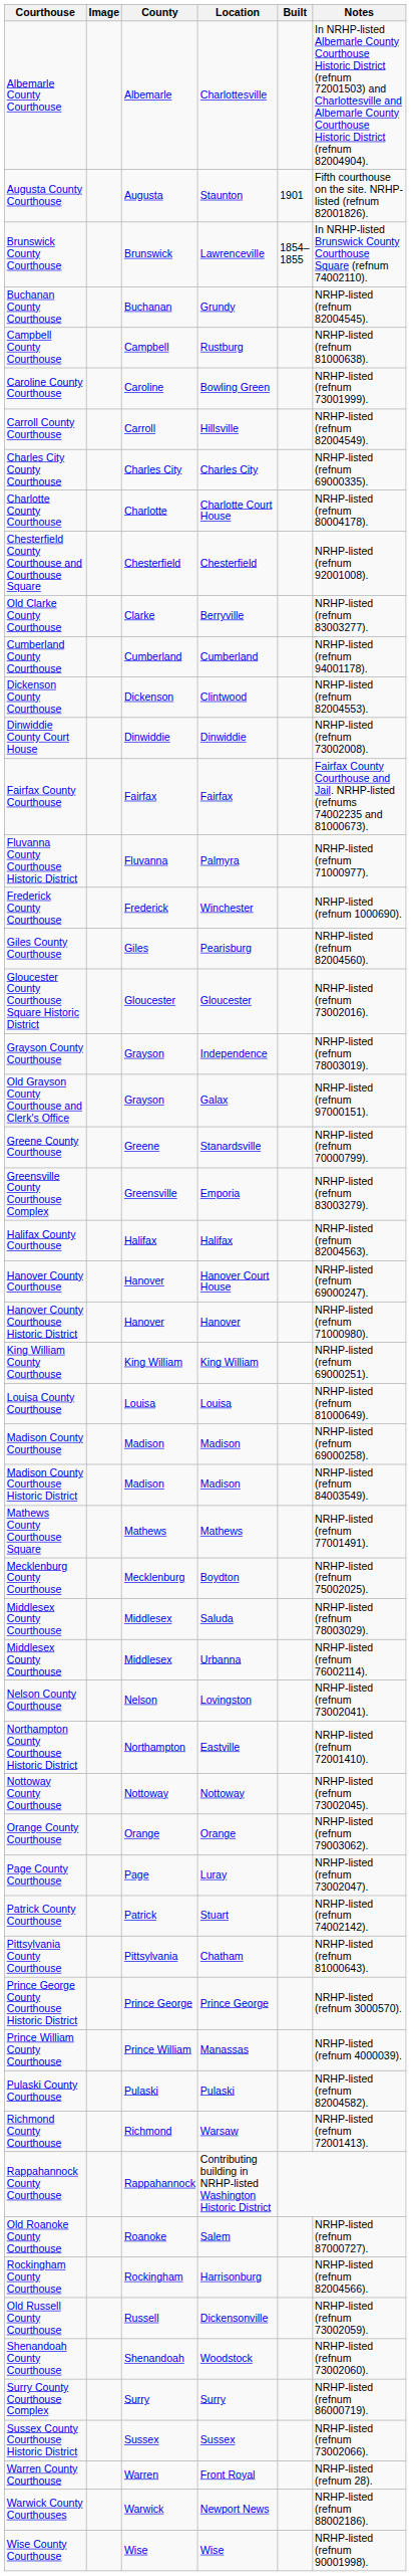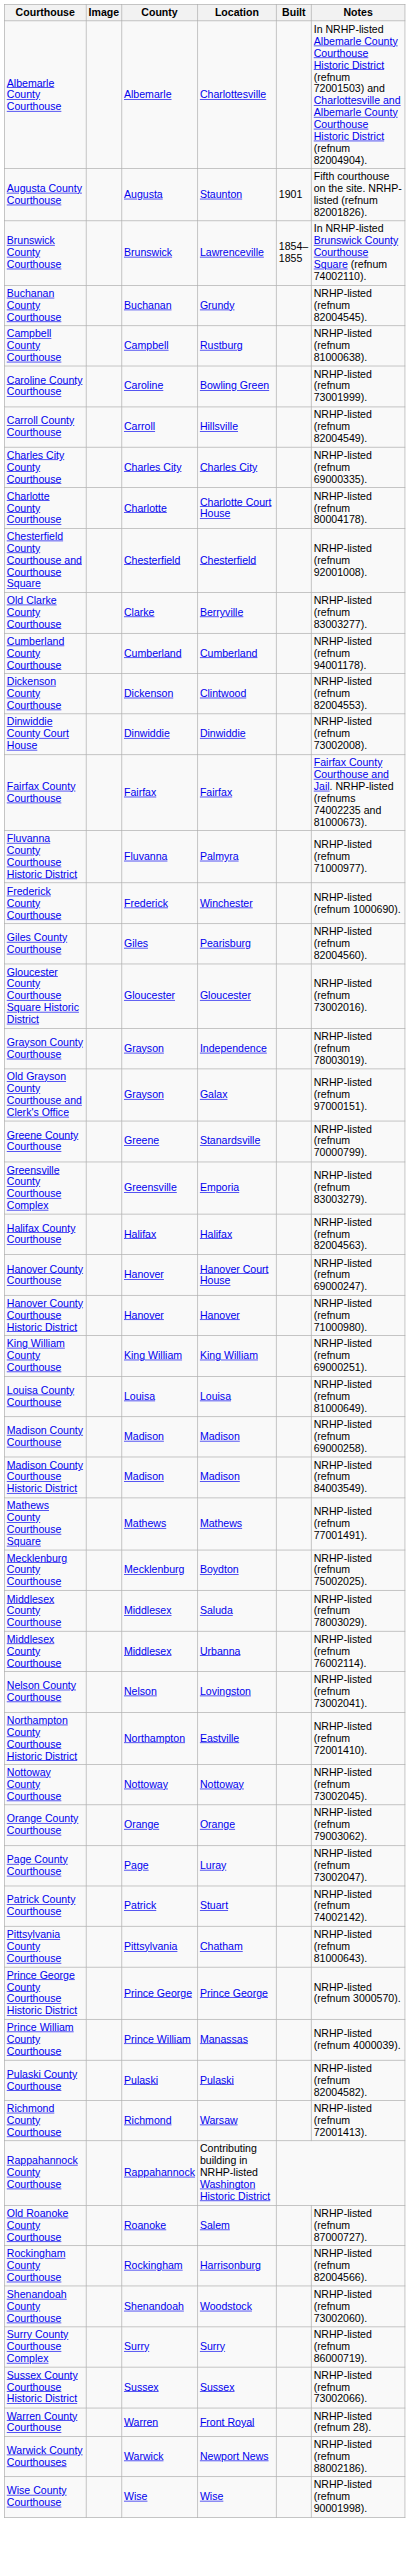 <table class="wikitable sortable sticky-header sort-under">
 <tr>
 <th>Courthouse</th>
 <th>Image</th>
 <th>County</th>
 <th>Location</th>
 <th>Built</th>
 <th>Notes</th>
 </tr>
 <tr>
 <td><a href='#'>Albemarle County Courthouse</a></td>
 <td></td>
 <td><a href='#'>Albemarle</a></td>
 <td><a href='#'>Charlottesville</a><br><small></small></td>
 <td></td>
 <td>In NRHP-listed <a href='#'>Albemarle County Courthouse Historic District</a> (refnum 72001503) and <a href='#'>Charlottesville and Albemarle County Courthouse Historic District</a> (refnum 82004904).</td>
 </tr>
 <tr>
 <td><a href='#'>Augusta County Courthouse</a></td>
 <td></td>
 <td><a href='#'>Augusta</a></td>
 <td><a href='#'>Staunton</a><br><small></small></td>
 <td>1901</td>
 <td>Fifth courthouse on the site. NRHP-listed (refnum 82001826).</td>
 </tr>
 <tr>
 <td><a href='#'>Brunswick County Courthouse</a></td>
 <td></td>
 <td><a href='#'>Brunswick</a></td>
 <td><a href='#'>Lawrenceville</a><br><small></small></td>
 <td>1854–1855</td>
 <td>In NRHP-listed <a href='#'>Brunswick County Courthouse Square</a> (refnum 74002110).</td>
 </tr>
 <tr>
 <td><a href='#'>Buchanan County Courthouse</a></td>
 <td></td>
 <td><a href='#'>Buchanan</a></td>
 <td><a href='#'>Grundy</a></td>
 <td></td>
 <td>NRHP-listed (refnum 82004545).</td>
 </tr>
 <tr>
 <td><a href='#'>Campbell County Courthouse</a></td>
 <td></td>
 <td><a href='#'>Campbell</a></td>
 <td><a href='#'>Rustburg</a></td>
 <td></td>
 <td>NRHP-listed (refnum 81000638).</td>
 </tr>
 <tr>
 <td><a href='#'>Caroline County Courthouse</a></td>
 <td></td>
 <td><a href='#'>Caroline</a></td>
 <td><a href='#'>Bowling Green</a></td>
 <td></td>
 <td>NRHP-listed (refnum 73001999).</td>
 </tr>
 <tr>
 <td><a href='#'>Carroll County Courthouse</a></td>
 <td></td>
 <td><a href='#'>Carroll</a></td>
 <td><a href='#'>Hillsville</a></td>
 <td></td>
 <td>NRHP-listed (refnum 82004549).</td>
 </tr>
 <tr>
 <td><a href='#'>Charles City County Courthouse</a></td>
 <td></td>
 <td><a href='#'>Charles City</a></td>
 <td><a href='#'>Charles City</a></td>
 <td></td>
 <td>NRHP-listed (refnum 69000335).</td>
 </tr>
 <tr>
 <td><a href='#'>Charlotte County Courthouse</a></td>
 <td></td>
 <td><a href='#'>Charlotte</a></td>
 <td><a href='#'>Charlotte Court House</a></td>
 <td></td>
 <td>NRHP-listed (refnum 80004178).</td>
 </tr>
 <tr>
 <td><a href='#'>Chesterfield County Courthouse and Courthouse Square</a></td>
 <td></td>
 <td><a href='#'>Chesterfield</a></td>
 <td><a href='#'>Chesterfield</a></td>
 <td></td>
 <td>NRHP-listed (refnum 92001008).</td>
 </tr>
 <tr>
 <td><a href='#'>Old Clarke County Courthouse</a></td>
 <td></td>
 <td><a href='#'>Clarke</a></td>
 <td><a href='#'>Berryville</a></td>
 <td></td>
 <td>NRHP-listed (refnum 83003277).</td>
 </tr>
 <tr>
 <td><a href='#'>Cumberland County Courthouse</a></td>
 <td></td>
 <td><a href='#'>Cumberland</a></td>
 <td><a href='#'>Cumberland</a></td>
 <td></td>
 <td>NRHP-listed (refnum 94001178).</td>
 </tr>
 <tr>
 <td><a href='#'>Dickenson County Courthouse</a></td>
 <td></td>
 <td><a href='#'>Dickenson</a></td>
 <td><a href='#'>Clintwood</a></td>
 <td></td>
 <td>NRHP-listed (refnum 82004553).</td>
 </tr>
 <tr>
 <td><a href='#'>Dinwiddie County Court House</a></td>
 <td></td>
 <td><a href='#'>Dinwiddie</a></td>
 <td><a href='#'>Dinwiddie</a></td>
 <td></td>
 <td>NRHP-listed (refnum 73002008).</td>
 </tr>
 <tr>
 <td><a href='#'>Fairfax County Courthouse</a></td>
 <td></td>
 <td><a href='#'>Fairfax</a></td>
 <td><a href='#'>Fairfax</a></td>
 <td></td>
 <td><a href='#'>Fairfax County Courthouse and Jail</a>. NRHP-listed (refnums 74002235 and 81000673).</td>
 </tr>
 <tr>
 <td><a href='#'>Fluvanna County Courthouse Historic District</a></td>
 <td></td>
 <td><a href='#'>Fluvanna</a></td>
 <td><a href='#'>Palmyra</a></td>
 <td></td>
 <td>NRHP-listed (refnum 71000977).</td>
 </tr>
 <tr>
 <td><a href='#'>Frederick County Courthouse</a></td>
 <td></td>
 <td><a href='#'>Frederick</a></td>
 <td><a href='#'>Winchester</a></td>
 <td></td>
 <td>NRHP-listed (refnum 1000690).</td>
 </tr>
 <tr>
 <td><a href='#'>Giles County Courthouse</a></td>
 <td></td>
 <td><a href='#'>Giles</a></td>
 <td><a href='#'>Pearisburg</a></td>
 <td></td>
 <td>NRHP-listed (refnum 82004560).</td>
 </tr>
 <tr>
 <td><a href='#'>Gloucester County Courthouse Square Historic District</a></td>
 <td></td>
 <td><a href='#'>Gloucester</a></td>
 <td><a href='#'>Gloucester</a></td>
 <td></td>
 <td>NRHP-listed (refnum 73002016).</td>
 </tr>
 <tr>
 <td><a href='#'>Grayson County Courthouse</a></td>
 <td></td>
 <td><a href='#'>Grayson</a></td>
 <td><a href='#'>Independence</a></td>
 <td></td>
 <td>NRHP-listed (refnum 78003019).</td>
 </tr>
 <tr>
 <td><a href='#'>Old Grayson County Courthouse and Clerk's Office</a></td>
 <td></td>
 <td><a href='#'>Grayson</a></td>
 <td><a href='#'>Galax</a></td>
 <td></td>
 <td>NRHP-listed (refnum 97000151).</td>
 </tr>
 <tr>
 <td><a href='#'>Greene County Courthouse</a></td>
 <td></td>
 <td><a href='#'>Greene</a></td>
 <td><a href='#'>Stanardsville</a></td>
 <td></td>
 <td>NRHP-listed (refnum 70000799).</td>
 </tr>
 <tr>
 <td><a href='#'>Greensville County Courthouse Complex</a></td>
 <td></td>
 <td><a href='#'>Greensville</a></td>
 <td><a href='#'>Emporia</a></td>
 <td></td>
 <td>NRHP-listed (refnum 83003279).</td>
 </tr>
 <tr>
 <td><a href='#'>Halifax County Courthouse</a></td>
 <td></td>
 <td><a href='#'>Halifax</a></td>
 <td><a href='#'>Halifax</a></td>
 <td></td>
 <td>NRHP-listed (refnum 82004563).</td>
 </tr>
 <tr>
 <td><a href='#'>Hanover County Courthouse</a></td>
 <td></td>
 <td><a href='#'>Hanover</a></td>
 <td><a href='#'>Hanover Court House</a></td>
 <td></td>
 <td>NRHP-listed (refnum 69000247).</td>
 </tr>
 <tr>
 <td><a href='#'>Hanover County Courthouse Historic District</a></td>
 <td></td>
 <td><a href='#'>Hanover</a></td>
 <td><a href='#'>Hanover</a></td>
 <td></td>
 <td>NRHP-listed (refnum 71000980).</td>
 </tr>
 <tr>
 <td><a href='#'>King William County Courthouse</a></td>
 <td></td>
 <td><a href='#'>King William</a></td>
 <td><a href='#'>King William</a></td>
 <td></td>
 <td>NRHP-listed (refnum 69000251).</td>
 </tr>
 <tr>
 <td><a href='#'>Louisa County Courthouse</a></td>
 <td></td>
 <td><a href='#'>Louisa</a></td>
 <td><a href='#'>Louisa</a></td>
 <td></td>
 <td>NRHP-listed (refnum 81000649).</td>
 </tr>
 <tr>
 <td><a href='#'>Madison County Courthouse</a></td>
 <td></td>
 <td><a href='#'>Madison</a></td>
 <td><a href='#'>Madison</a></td>
 <td></td>
 <td>NRHP-listed (refnum 69000258).</td>
 </tr>
 <tr>
 <td><a href='#'>Madison County Courthouse Historic District</a></td>
 <td></td>
 <td><a href='#'>Madison</a></td>
 <td><a href='#'>Madison</a></td>
 <td></td>
 <td>NRHP-listed (refnum 84003549).</td>
 </tr>
 <tr>
 <td><a href='#'>Mathews County Courthouse Square</a></td>
 <td></td>
 <td><a href='#'>Mathews</a></td>
 <td><a href='#'>Mathews</a></td>
 <td></td>
 <td>NRHP-listed (refnum 77001491).</td>
 </tr>
 <tr>
 <td><a href='#'>Mecklenburg County Courthouse</a></td>
 <td></td>
 <td><a href='#'>Mecklenburg</a></td>
 <td><a href='#'>Boydton</a></td>
 <td></td>
 <td>NRHP-listed (refnum 75002025).</td>
 </tr>
 <tr>
 <td><a href='#'>Middlesex County Courthouse</a></td>
 <td></td>
 <td><a href='#'>Middlesex</a></td>
 <td><a href='#'>Saluda</a></td>
 <td></td>
 <td>NRHP-listed (refnum 78003029).</td>
 </tr>
 <tr>
 <td><a href='#'>Middlesex County Courthouse</a></td>
 <td></td>
 <td><a href='#'>Middlesex</a></td>
 <td><a href='#'>Urbanna</a></td>
 <td></td>
 <td>NRHP-listed (refnum 76002114).</td>
 </tr>
 <tr>
 <td><a href='#'>Nelson County Courthouse</a></td>
 <td></td>
 <td><a href='#'>Nelson</a></td>
 <td><a href='#'>Lovingston</a></td>
 <td></td>
 <td>NRHP-listed (refnum 73002041).</td>
 </tr>
 <tr>
 <td><a href='#'>Northampton County Courthouse Historic District</a></td>
 <td></td>
 <td><a href='#'>Northampton</a></td>
 <td><a href='#'>Eastville</a></td>
 <td></td>
 <td>NRHP-listed (refnum 72001410).</td>
 </tr>
 <tr>
 <td><a href='#'>Nottoway County Courthouse</a></td>
 <td></td>
 <td><a href='#'>Nottoway</a></td>
 <td><a href='#'>Nottoway</a></td>
 <td></td>
 <td>NRHP-listed (refnum 73002045).</td>
 </tr>
 <tr>
 <td><a href='#'>Orange County Courthouse</a></td>
 <td></td>
 <td><a href='#'>Orange</a></td>
 <td><a href='#'>Orange</a></td>
 <td></td>
 <td>NRHP-listed (refnum 79003062).</td>
 </tr>
 <tr>
 <td><a href='#'>Page County Courthouse</a></td>
 <td></td>
 <td><a href='#'>Page</a></td>
 <td><a href='#'>Luray</a></td>
 <td></td>
 <td>NRHP-listed (refnum 73002047).</td>
 </tr>
 <tr>
 <td><a href='#'>Patrick County Courthouse</a></td>
 <td></td>
 <td><a href='#'>Patrick</a></td>
 <td><a href='#'>Stuart</a></td>
 <td></td>
 <td>NRHP-listed (refnum 74002142).</td>
 </tr>
 <tr>
 <td><a href='#'>Pittsylvania County Courthouse</a></td>
 <td></td>
 <td><a href='#'>Pittsylvania</a></td>
 <td><a href='#'>Chatham</a></td>
 <td></td>
 <td>NRHP-listed (refnum 81000643).</td>
 </tr>
 <tr>
 <td><a href='#'>Prince George County Courthouse Historic District</a></td>
 <td></td>
 <td><a href='#'>Prince George</a></td>
 <td><a href='#'>Prince George</a></td>
 <td></td>
 <td>NRHP-listed (refnum 3000570).</td>
 </tr>
 <tr>
 <td><a href='#'>Prince William County Courthouse</a></td>
 <td></td>
 <td><a href='#'>Prince William</a></td>
 <td><a href='#'>Manassas</a></td>
 <td></td>
 <td>NRHP-listed (refnum 4000039).</td>
 </tr>
 <tr>
 <td><a href='#'>Pulaski County Courthouse</a></td>
 <td></td>
 <td><a href='#'>Pulaski</a></td>
 <td><a href='#'>Pulaski</a></td>
 <td></td>
 <td>NRHP-listed (refnum 82004582).</td>
 </tr>
 <tr>
 <td><a href='#'>Richmond County Courthouse</a></td>
 <td></td>
 <td><a href='#'>Richmond</a></td>
 <td><a href='#'>Warsaw</a></td>
 <td></td>
 <td>NRHP-listed (refnum 72001413).</td>
 </tr>
 <tr>
 <td><a href='#'>Rappahannock County Courthouse</a></td>
 <td></td>
 <td><a href='#'>Rappahannock</a></td>
 <td>Contributing building in NRHP-listed <a href='#'>Washington Historic District</a></td>
 </tr>
 <tr>
 <td><a href='#'>Old Roanoke County Courthouse</a></td>
 <td></td>
 <td><a href='#'>Roanoke</a></td>
 <td><a href='#'>Salem</a></td>
 <td></td>
 <td>NRHP-listed (refnum 87000727).</td>
 </tr>
 <tr>
 <td><a href='#'>Rockingham County Courthouse</a></td>
 <td></td>
 <td><a href='#'>Rockingham</a></td>
 <td><a href='#'>Harrisonburg</a></td>
 <td></td>
 <td>NRHP-listed (refnum 82004566).</td>
 </tr>
 <tr>
-<td><a href='#'>Old Russell County Courthouse</a></td>
-<td></td>
-<td><a href='#'>Russell</a></td>
-<td><a href='#'>Dickensonville</a></td>
-<td></td>
-<td>NRHP-listed (refnum 73002059).</td>
-</tr>
-<tr>
 <td><a href='#'>Shenandoah County Courthouse</a></td>
 <td></td>
 <td><a href='#'>Shenandoah</a></td>
 <td><a href='#'>Woodstock</a></td>
 <td></td>
 <td>NRHP-listed (refnum 73002060).</td>
 </tr>
 <tr>
 <td><a href='#'>Surry County Courthouse Complex</a></td>
 <td></td>
 <td><a href='#'>Surry</a></td>
 <td><a href='#'>Surry</a></td>
 <td></td>
 <td>NRHP-listed (refnum 86000719).</td>
 </tr>
 <tr>
 <td><a href='#'>Sussex County Courthouse Historic District</a></td>
 <td></td>
 <td><a href='#'>Sussex</a></td>
 <td><a href='#'>Sussex</a></td>
 <td></td>
 <td>NRHP-listed (refnum 73002066).</td>
 </tr>
 <tr>
 <td><a href='#'>Warren County Courthouse</a></td>
 <td></td>
 <td><a href='#'>Warren</a></td>
 <td><a href='#'>Front Royal</a></td>
 <td></td>
 <td>NRHP-listed (refnum 28).</td>
 </tr>
 <tr>
 <td><a href='#'>Warwick County Courthouses</a></td>
 <td></td>
 <td><a href='#'>Warwick</a></td>
 <td><a href='#'>Newport News</a></td>
 <td></td>
 <td>NRHP-listed (refnum 88002186).</td>
 </tr>
 <tr>
 <td><a href='#'>Wise County Courthouse</a></td>
 <td></td>
 <td><a href='#'>Wise</a></td>
 <td><a href='#'>Wise</a></td>
 <td></td>
 <td>NRHP-listed (refnum 90001998).</td>
 </tr>
 </table>
